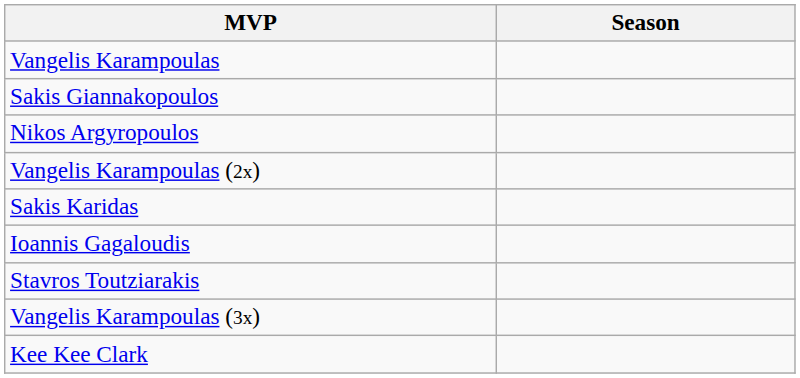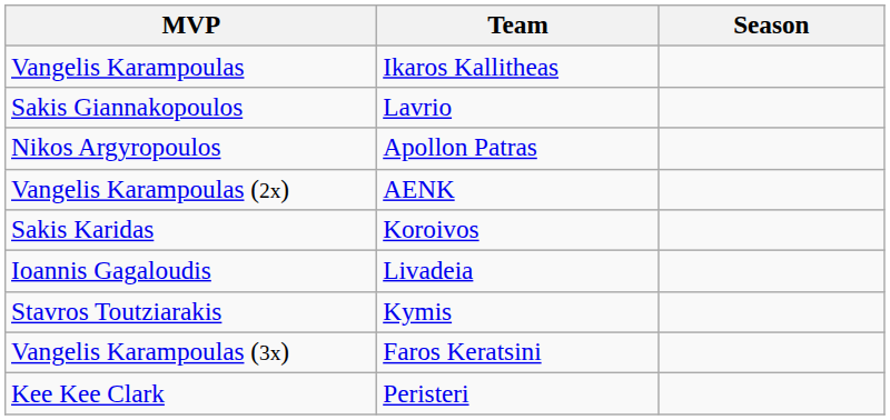 <table class="wikitable">
 <tr>
 <th width=33%>MVP</th>
+<th width=25%>Team</th>
 <th width=20%>Season</th>
 </tr>
 <tr>
 <td> <a href='#'>Vangelis Karampoulas</a></td>
+<td><a href='#'>Ikaros Kallitheas</a></td>
 <td></td>
 </tr>
 <tr>
 <td> <a href='#'>Sakis Giannakopoulos</a></td>
+<td><a href='#'>Lavrio</a></td>
 <td></td>
 </tr>
 <tr>
 <td> <a href='#'>Nikos Argyropoulos</a></td>
+<td><a href='#'>Apollon Patras</a></td>
 <td></td>
 </tr>
 <tr>
 <td> <a href='#'>Vangelis Karampoulas</a> (<small>2x</small>)</td>
+<td><a href='#'>AENK</a></td>
 <td></td>
 </tr>
 <tr>
 <td> <a href='#'>Sakis Karidas</a></td>
+<td><a href='#'>Koroivos</a></td>
 <td></td>
 </tr>
 <tr>
 <td> <a href='#'>Ioannis Gagaloudis</a></td>
+<td><a href='#'>Livadeia</a></td>
 <td></td>
 </tr>
 <tr>
 <td> <a href='#'>Stavros Toutziarakis</a></td>
+<td><a href='#'>Kymis</a></td>
 <td></td>
 </tr>
 <tr>
 <td> <a href='#'>Vangelis Karampoulas</a> (<small>3x</small>)</td>
+<td><a href='#'>Faros Keratsini</a></td>
 <td></td>
 </tr>
 <tr>
 <td> <a href='#'>Kee Kee Clark</a></td>
+<td><a href='#'>Peristeri</a></td>
 <td></td>
 </tr>
 </table>
